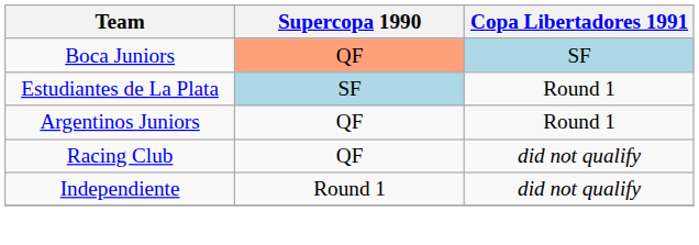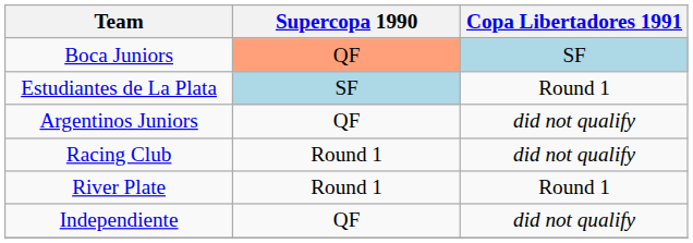 <table class="wikitable">
 <tr>
 <th width= 33%>Team</th>
 <th width= 33%><a href='#'>Supercopa</a> 1990</th>
 <th width= 33%><a href='#'>Copa Libertadores 1991</a></th>
 </tr>
 <tr align="center">
 <td><a href='#'>Boca Juniors</a></td>
 <td style="background: lightsalmon;">QF</td>
 <td bgcolor = "lightblue">SF</td>
 </tr>
 <tr align="center">
 <td><a href='#'>Estudiantes de La Plata</a></td>
 <td bgcolor = "lightblue">SF</td>
 <td>Round 1</td>
 </tr>
 <tr align="center">
 <td><a href='#'>Argentinos Juniors</a></td>
 <td>QF</td>
+<td><em>did not qualify</em></td>
+</tr>
+<tr align="center">
+<td><a href='#'>Racing Club</a></td>
+<td>Round 1</td>
+<td><em>did not qualify</em></td>
+</tr>
+<tr align="center">
+<td><a href='#'>River Plate</a></td>
+<td>Round 1</td>
 <td>Round 1</td>
 </tr>
 <tr align="center">
-<td><a href='#'>Racing Club</a></td>
+<td><a href='#'>Independiente</a></td>
 <td>QF</td>
-<td><em>did not qualify</em></td>
-</tr>
-<tr align="center">
-<td><a href='#'>Independiente</a></td>
-<td>Round 1</td>
 <td><em>did not qualify</em></td>
 </tr>
 <tr>
 </tr>
 </table>
